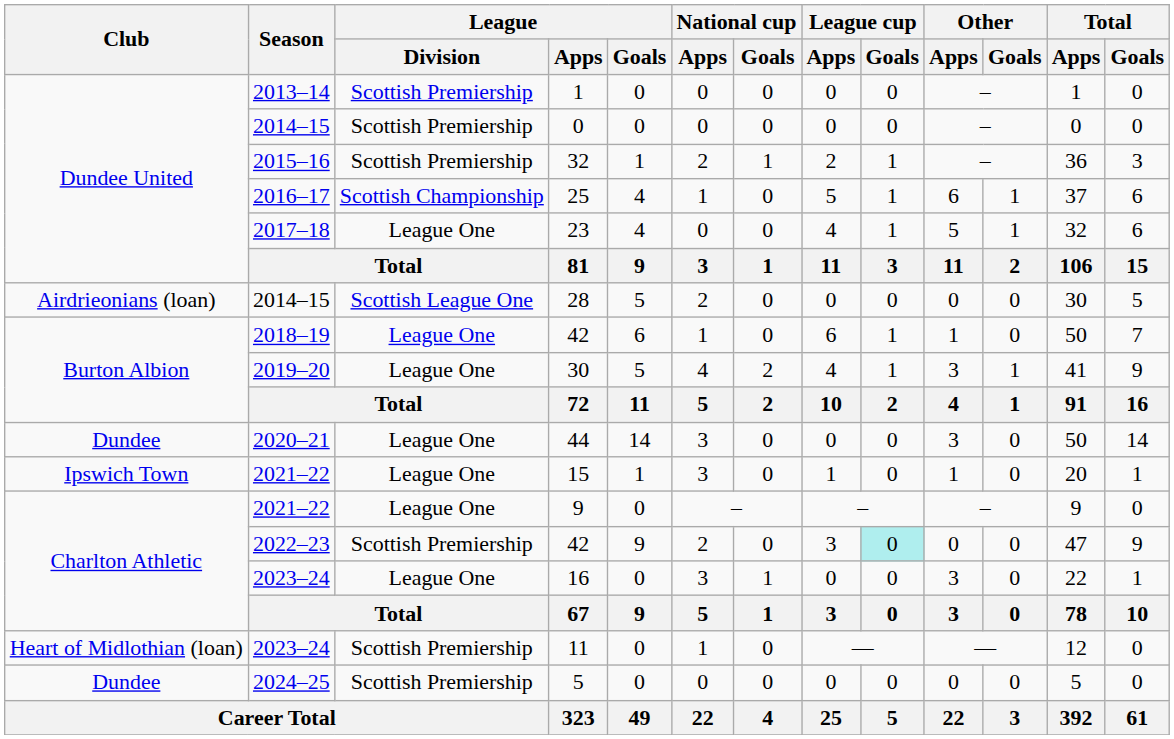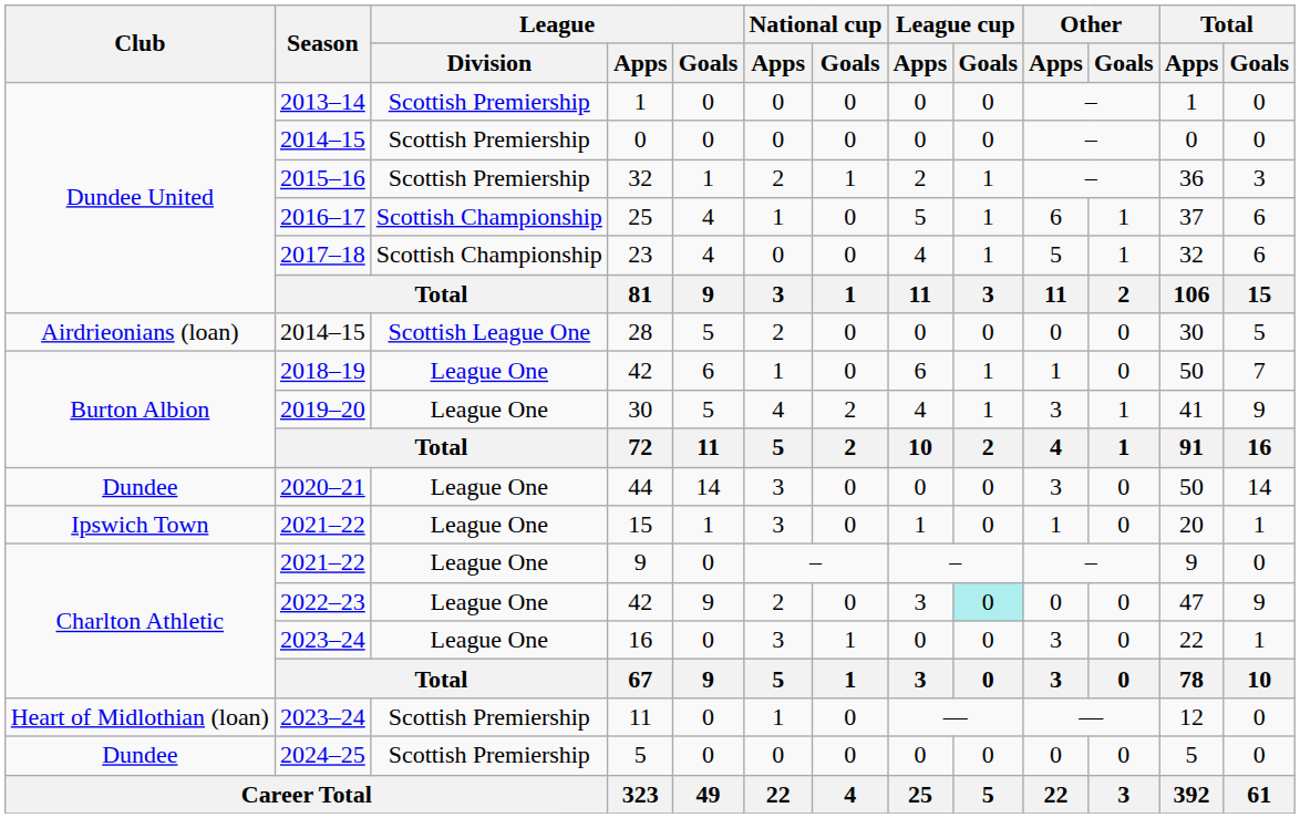 <table class="wikitable" style="text-align: center">
 <tr>
 <th rowspan="2">Club</th>
 <th rowspan="2">Season</th>
 <th colspan="3">League</th>
 <th colspan="2">National cup</th>
 <th colspan="2">League cup</th>
 <th colspan="2">Other</th>
 <th colspan="2">Total</th>
 </tr>
 <tr>
 <th>Division</th>
 <th>Apps</th>
 <th>Goals</th>
 <th>Apps</th>
 <th>Goals</th>
 <th>Apps</th>
 <th>Goals</th>
 <th>Apps</th>
 <th>Goals</th>
 <th>Apps</th>
 <th>Goals</th>
 </tr>
 <tr>
 <td rowspan="6"><a href='#'>Dundee United</a></td>
 <td><a href='#'>2013–14</a></td>
 <td><a href='#'>Scottish Premiership</a></td>
 <td>1</td>
 <td>0</td>
 <td>0</td>
 <td>0</td>
 <td>0</td>
 <td>0</td>
 <td colspan=2>–</td>
 <td>1</td>
 <td>0</td>
 </tr>
 <tr>
 <td><a href='#'>2014–15</a></td>
 <td>Scottish Premiership</td>
 <td>0</td>
 <td>0</td>
 <td>0</td>
 <td>0</td>
 <td>0</td>
 <td>0</td>
 <td colspan=2>–</td>
 <td>0</td>
 <td>0</td>
 </tr>
 <tr>
 <td><a href='#'>2015–16</a></td>
 <td>Scottish Premiership</td>
 <td>32</td>
 <td>1</td>
 <td>2</td>
 <td>1</td>
 <td>2</td>
 <td>1</td>
 <td colspan=2>–</td>
 <td>36</td>
 <td>3</td>
 </tr>
 <tr>
 <td><a href='#'>2016–17</a></td>
 <td><a href='#'>Scottish Championship</a></td>
 <td>25</td>
 <td>4</td>
 <td>1</td>
 <td>0</td>
 <td>5</td>
 <td>1</td>
 <td>6</td>
 <td>1</td>
 <td>37</td>
 <td>6</td>
 </tr>
 <tr>
 <td><a href='#'>2017–18</a></td>
-<td>League One</td>
+<td>Scottish Championship</td>
 <td>23</td>
 <td>4</td>
 <td>0</td>
 <td>0</td>
 <td>4</td>
 <td>1</td>
 <td>5</td>
 <td>1</td>
 <td>32</td>
 <td>6</td>
 </tr>
 <tr>
 <th colspan="2">Total</th>
 <th>81</th>
 <th>9</th>
 <th>3</th>
 <th>1</th>
 <th>11</th>
 <th>3</th>
 <th>11</th>
 <th>2</th>
 <th>106</th>
 <th>15</th>
 </tr>
 <tr>
 <td><a href='#'>Airdrieonians</a> (loan)</td>
 <td>2014–15</td>
 <td><a href='#'>Scottish League One</a></td>
 <td>28</td>
 <td>5</td>
 <td>2</td>
 <td>0</td>
 <td>0</td>
 <td>0</td>
 <td>0</td>
 <td>0</td>
 <td>30</td>
 <td>5</td>
 </tr>
 <tr>
 <td rowspan=3><a href='#'>Burton Albion</a></td>
 <td><a href='#'>2018–19</a></td>
 <td><a href='#'>League One</a></td>
 <td>42</td>
 <td>6</td>
 <td>1</td>
 <td>0</td>
 <td>6</td>
 <td>1</td>
 <td>1</td>
 <td>0</td>
 <td>50</td>
 <td>7</td>
 </tr>
 <tr>
 <td><a href='#'>2019–20</a></td>
 <td>League One</td>
 <td>30</td>
 <td>5</td>
 <td>4</td>
 <td>2</td>
 <td>4</td>
 <td>1</td>
 <td>3</td>
 <td>1</td>
 <td>41</td>
 <td>9</td>
 </tr>
 <tr>
 <th colspan=2>Total</th>
 <th>72</th>
 <th>11</th>
 <th>5</th>
 <th>2</th>
 <th>10</th>
 <th>2</th>
 <th>4</th>
 <th>1</th>
 <th>91</th>
 <th>16</th>
 </tr>
 <tr>
 <td><a href='#'>Dundee</a></td>
 <td><a href='#'>2020–21</a></td>
 <td>League One</td>
 <td>44</td>
 <td>14</td>
 <td>3</td>
 <td>0</td>
 <td>0</td>
 <td>0</td>
 <td>3</td>
 <td>0</td>
 <td>50</td>
 <td>14</td>
 </tr>
 <tr>
 <td><a href='#'>Ipswich Town</a></td>
 <td><a href='#'>2021–22</a></td>
 <td>League One</td>
 <td>15</td>
 <td>1</td>
 <td>3</td>
 <td>0</td>
 <td>1</td>
 <td>0</td>
 <td>1</td>
 <td>0</td>
 <td>20</td>
 <td>1</td>
 </tr>
 <tr>
 <td rowspan="4"><a href='#'>Charlton Athletic</a></td>
 <td><a href='#'>2021–22</a></td>
 <td>League One</td>
 <td>9</td>
 <td>0</td>
 <td colspan=2>–</td>
 <td colspan=2>–</td>
 <td colspan=2>–</td>
 <td>9</td>
 <td>0</td>
 </tr>
 <tr>
 <td><a href='#'>2022–23</a></td>
-<td>Scottish Premiership</td>
+<td>League One</td>
 <td>42</td>
 <td>9</td>
 <td>2</td>
 <td>0</td>
 <td>3</td>
 <td style="background: paleturquoise;">0</td>
 <td>0</td>
 <td>0</td>
 <td>47</td>
 <td>9</td>
 </tr>
 <tr>
 <td><a href='#'>2023–24</a></td>
 <td>League One</td>
 <td>16</td>
 <td>0</td>
 <td>3</td>
 <td>1</td>
 <td>0</td>
 <td>0</td>
 <td>3</td>
 <td>0</td>
 <td>22</td>
 <td>1</td>
 </tr>
 <tr>
 <th colspan=2>Total</th>
 <th>67</th>
 <th>9</th>
 <th>5</th>
 <th>1</th>
 <th>3</th>
 <th>0</th>
 <th>3</th>
 <th>0</th>
 <th>78</th>
 <th>10</th>
 </tr>
 <tr>
 <td><a href='#'>Heart of Midlothian</a> (loan)</td>
 <td><a href='#'>2023–24</a></td>
 <td>Scottish Premiership</td>
 <td>11</td>
 <td>0</td>
 <td>1</td>
 <td>0</td>
 <td colspan="2">—</td>
 <td colspan="2">—</td>
 <td>12</td>
 <td>0</td>
 </tr>
 <tr>
 <td><a href='#'>Dundee</a></td>
 <td><a href='#'>2024–25</a></td>
 <td>Scottish Premiership</td>
 <td>5</td>
 <td>0</td>
 <td>0</td>
 <td>0</td>
 <td>0</td>
 <td>0</td>
 <td>0</td>
 <td>0</td>
 <td>5</td>
 <td>0</td>
 </tr>
 <tr>
 <th colspan="3">Career Total</th>
 <th>323</th>
 <th>49</th>
 <th>22</th>
 <th>4</th>
 <th>25</th>
 <th>5</th>
 <th>22</th>
 <th>3</th>
 <th>392</th>
 <th>61</th>
 </tr>
 </table>
